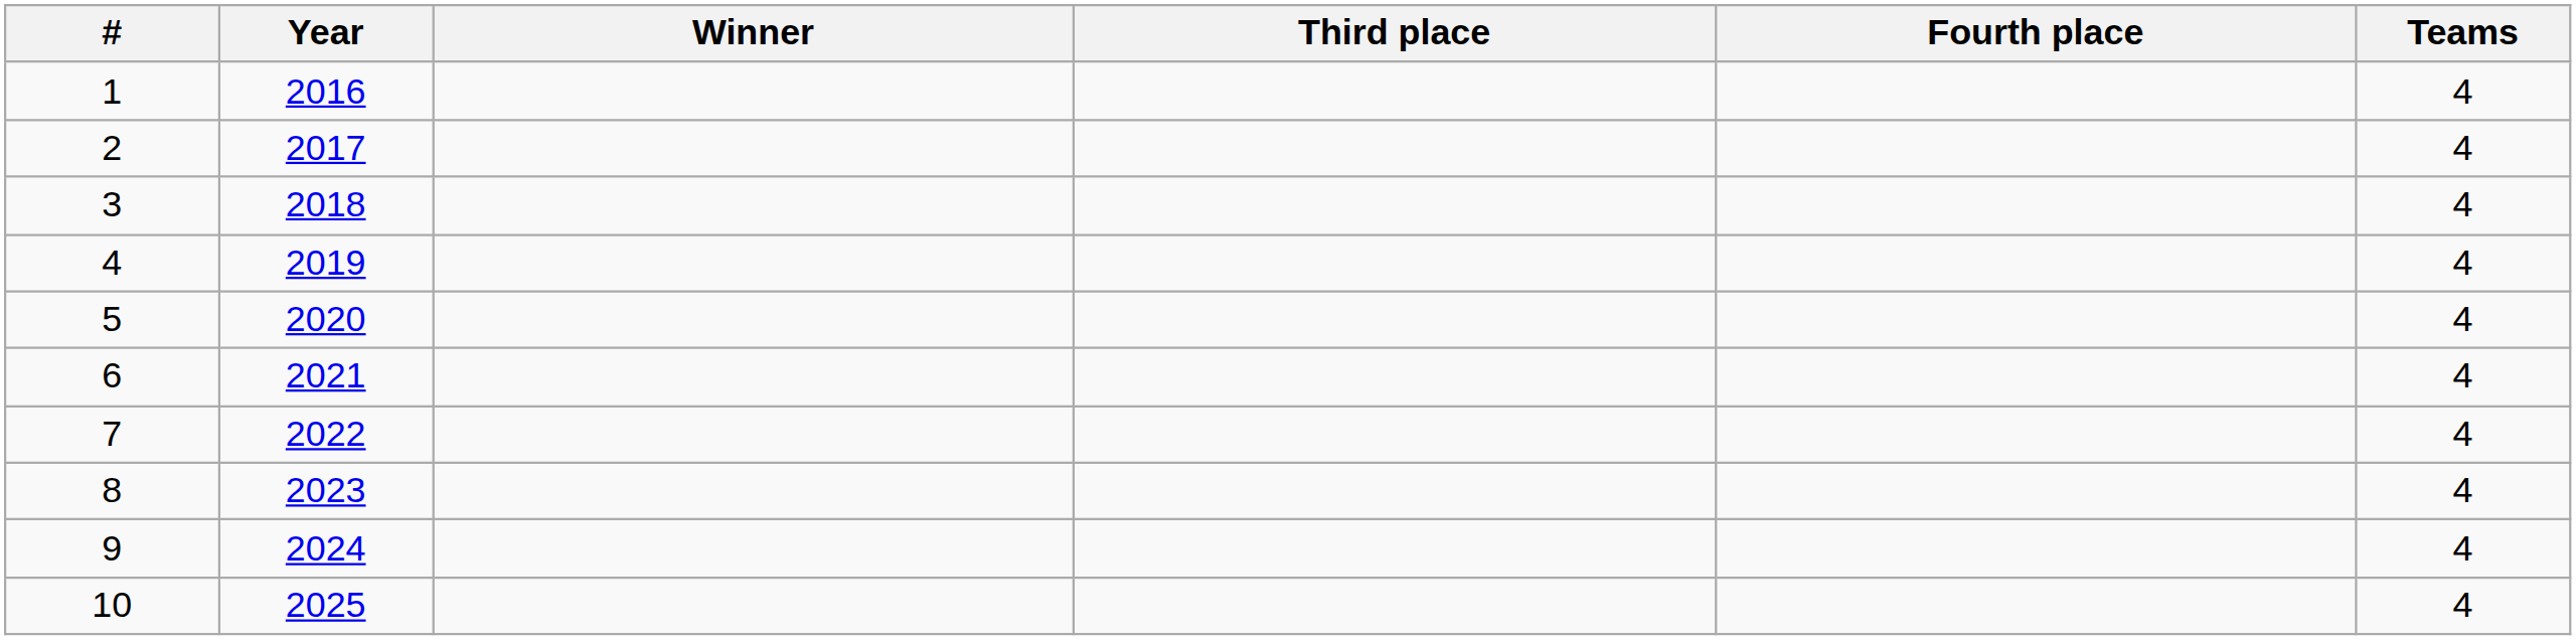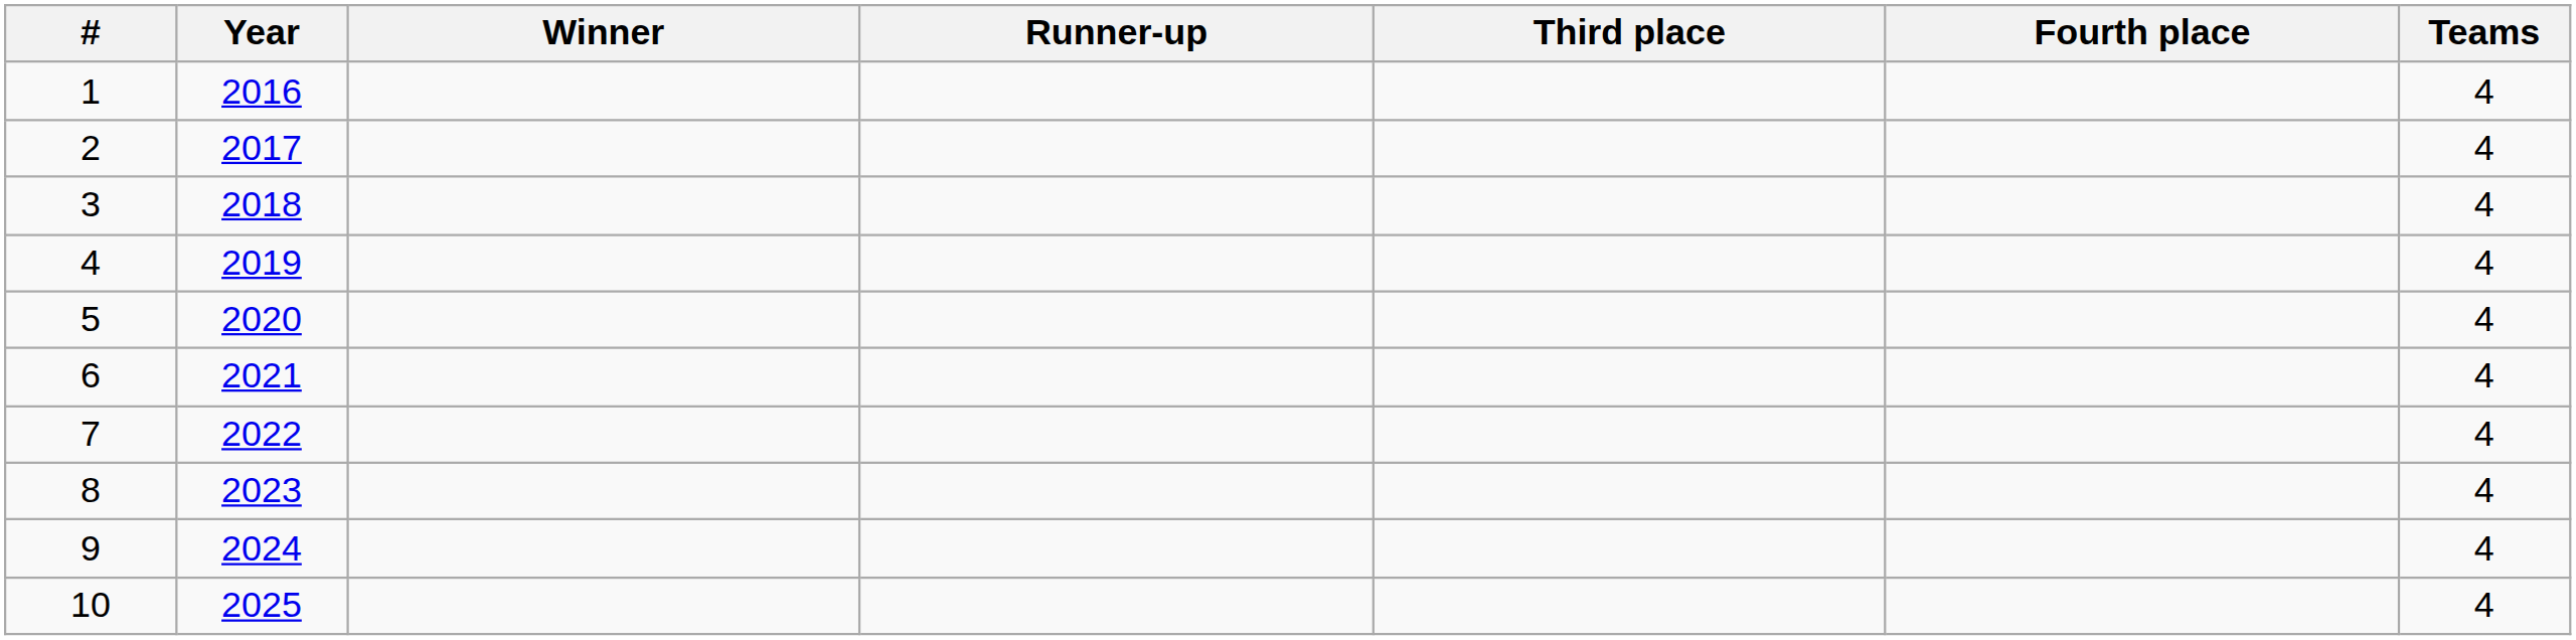 <table class="wikitable" style="text-align: center;">
 <tr>
 <th width=5%>#</th>
 <th width=5%>Year</th>
 <th width=15%>Winner</th>
+<th width=15%>Runner-up</th>
 <th width=15%>Third place</th>
 <th width=15%>Fourth place</th>
 <th width=5%>Teams</th>
 </tr>
 <tr>
 <td>1</td>
 <td><a href='#'>2016</a></td>
 <td><strong></strong></td>
 <td></td>
 <td></td>
+<td></td>
 <td>4</td>
 </tr>
 <tr>
 <td>2</td>
 <td><a href='#'>2017</a></td>
 <td><strong></strong></td>
+<td></td>
 <td></td>
 <td></td>
 <td>4</td>
 </tr>
 <tr>
 <td>3</td>
 <td><a href='#'>2018</a></td>
 <td><strong></strong></td>
 <td></td>
 <td></td>
+<td></td>
 <td>4</td>
 </tr>
 <tr>
 <td>4</td>
 <td><a href='#'>2019</a></td>
 <td><strong></strong></td>
+<td></td>
 <td></td>
 <td></td>
 <td>4</td>
 </tr>
 <tr>
 <td>5</td>
 <td><a href='#'>2020</a></td>
 <td><strong></strong></td>
 <td></td>
 <td></td>
+<td></td>
 <td>4</td>
 </tr>
 <tr>
 <td>6</td>
 <td><a href='#'>2021</a></td>
 <td><strong></strong></td>
+<td></td>
 <td></td>
 <td></td>
 <td>4</td>
 </tr>
 <tr>
 <td>7</td>
 <td><a href='#'>2022</a></td>
 <td><strong></strong></td>
 <td></td>
 <td></td>
+<td></td>
 <td>4</td>
 </tr>
 <tr>
 <td>8</td>
 <td><a href='#'>2023</a></td>
 <td><strong></strong></td>
+<td></td>
 <td></td>
 <td></td>
 <td>4</td>
 </tr>
 <tr>
 <td>9</td>
 <td><a href='#'>2024</a></td>
 <td><strong></strong></td>
 <td></td>
 <td></td>
+<td></td>
 <td>4</td>
 </tr>
 <tr>
 <td>10</td>
 <td><a href='#'>2025</a></td>
 <td><strong></strong></td>
 <td></td>
 <td></td>
+<td></td>
 <td>4</td>
 </tr>
 </table>
